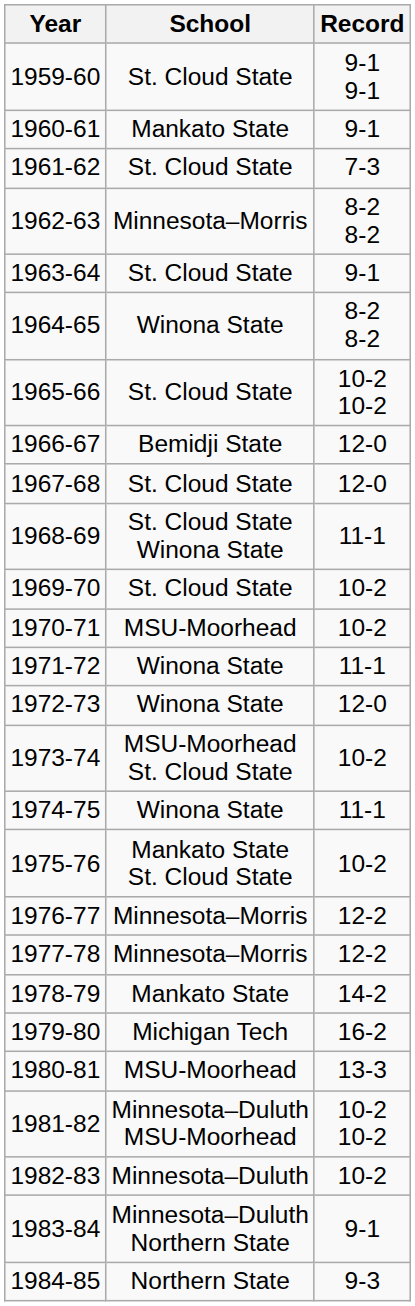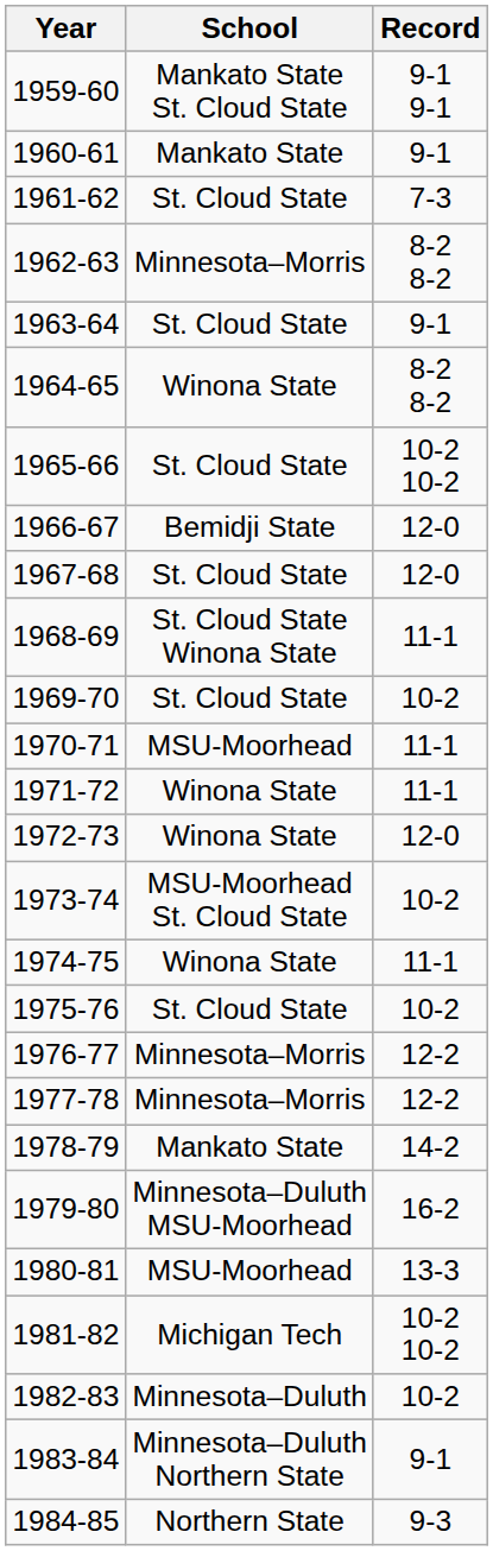 <table class="wikitable" style="text-align:center">
 <tr>
 <th>Year</th>
 <th>School</th>
 <th>Record</th>
 </tr>
 <tr>
 <td>1959-60</td>
-<td>St. Cloud State</td>
+<td>Mankato State<br>St. Cloud State</td>
 <td>9-1<br>9-1</td>
 </tr>
 <tr>
 <td>1960-61</td>
 <td>Mankato State</td>
 <td>9-1</td>
 </tr>
 <tr>
 <td>1961-62</td>
 <td>St. Cloud State</td>
 <td>7-3</td>
 </tr>
 <tr>
 <td>1962-63</td>
 <td>Minnesota–Morris</td>
 <td>8-2<br>8-2</td>
 </tr>
 <tr>
 <td>1963-64</td>
 <td>St. Cloud State</td>
 <td>9-1</td>
 </tr>
 <tr>
 <td>1964-65</td>
 <td>Winona State</td>
 <td>8-2<br>8-2</td>
 </tr>
 <tr>
 <td>1965-66</td>
 <td>St. Cloud State</td>
 <td>10-2<br>10-2</td>
 </tr>
 <tr>
 <td>1966-67</td>
 <td>Bemidji State</td>
 <td>12-0</td>
 </tr>
 <tr>
 <td>1967-68</td>
 <td>St. Cloud State</td>
 <td>12-0</td>
 </tr>
 <tr>
 <td>1968-69</td>
 <td>St. Cloud State<br>Winona State</td>
 <td>11-1</td>
 </tr>
 <tr>
 <td>1969-70</td>
 <td>St. Cloud State</td>
 <td>10-2</td>
 </tr>
 <tr>
 <td>1970-71</td>
 <td>MSU-Moorhead</td>
-<td>10-2</td>
+<td>11-1</td>
 </tr>
 <tr>
 <td>1971-72</td>
 <td>Winona State</td>
 <td>11-1</td>
 </tr>
 <tr>
 <td>1972-73</td>
 <td>Winona State</td>
 <td>12-0</td>
 </tr>
 <tr>
 <td>1973-74</td>
 <td>MSU-Moorhead<br>St. Cloud State</td>
 <td>10-2</td>
 </tr>
 <tr>
 <td>1974-75</td>
 <td>Winona State</td>
 <td>11-1</td>
 </tr>
 <tr>
 <td>1975-76</td>
-<td>Mankato State<br>St. Cloud State</td>
+<td>St. Cloud State</td>
 <td>10-2</td>
 </tr>
 <tr>
 <td>1976-77</td>
 <td>Minnesota–Morris</td>
 <td>12-2</td>
 </tr>
 <tr>
 <td>1977-78</td>
 <td>Minnesota–Morris</td>
 <td>12-2</td>
 </tr>
 <tr>
 <td>1978-79</td>
 <td>Mankato State</td>
 <td>14-2</td>
 </tr>
 <tr>
 <td>1979-80</td>
-<td>Michigan Tech</td>
+<td>Minnesota–Duluth<br>MSU-Moorhead</td>
 <td>16-2</td>
 </tr>
 <tr>
 <td>1980-81</td>
 <td>MSU-Moorhead</td>
 <td>13-3</td>
 </tr>
 <tr>
 <td>1981-82</td>
-<td>Minnesota–Duluth<br>MSU-Moorhead</td>
+<td>Michigan Tech</td>
 <td>10-2<br>10-2</td>
 </tr>
 <tr>
 <td>1982-83</td>
 <td>Minnesota–Duluth</td>
 <td>10-2</td>
 </tr>
 <tr>
 <td>1983-84</td>
 <td>Minnesota–Duluth<br>Northern State</td>
 <td>9-1</td>
 </tr>
 <tr>
 <td>1984-85</td>
 <td>Northern State</td>
 <td>9-3</td>
 </tr>
 </table>
